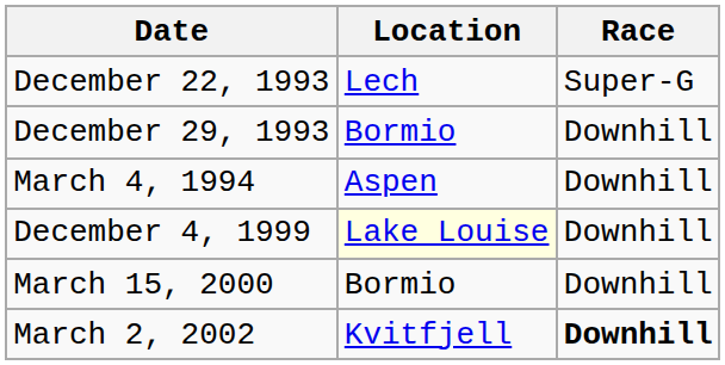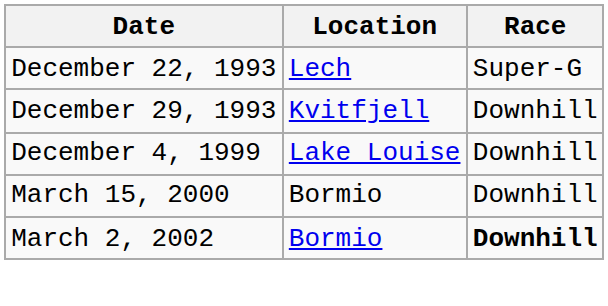 <table class="wikitable">
 <tr>
 <th>Date</th>
 <th>Location</th>
 <th>Race</th>
 </tr>
 <tr>
 <td>December 22, 1993</td>
 <td> <a href='#'>Lech</a></td>
 <td>Super-G</td>
 </tr>
 <tr>
 <td>December 29, 1993</td>
-<td> <a href='#'>Bormio</a></td>
-<td>Downhill</td>
-</tr>
-<tr>
-<td>March 4, 1994</td>
-<td> <a href='#'>Aspen</a></td>
+<td> <a href='#'>Kvitfjell</a></td>
 <td>Downhill</td>
 </tr>
 <tr>
 <td>December 4, 1999</td>
-<td style="background: lightyellow;"> <a href='#'>Lake Louise</a></td>
+<td> <a href='#'>Lake Louise</a></td>
 <td>Downhill</td>
 </tr>
 <tr>
 <td>March 15, 2000</td>
 <td> Bormio</td>
 <td>Downhill</td>
 </tr>
 <tr>
 <td>March 2, 2002</td>
-<td> <a href='#'>Kvitfjell</a></td>
+<td> <a href='#'>Bormio</a></td>
 <td><strong>Downhill</strong></td>
 </tr>
 </table>
